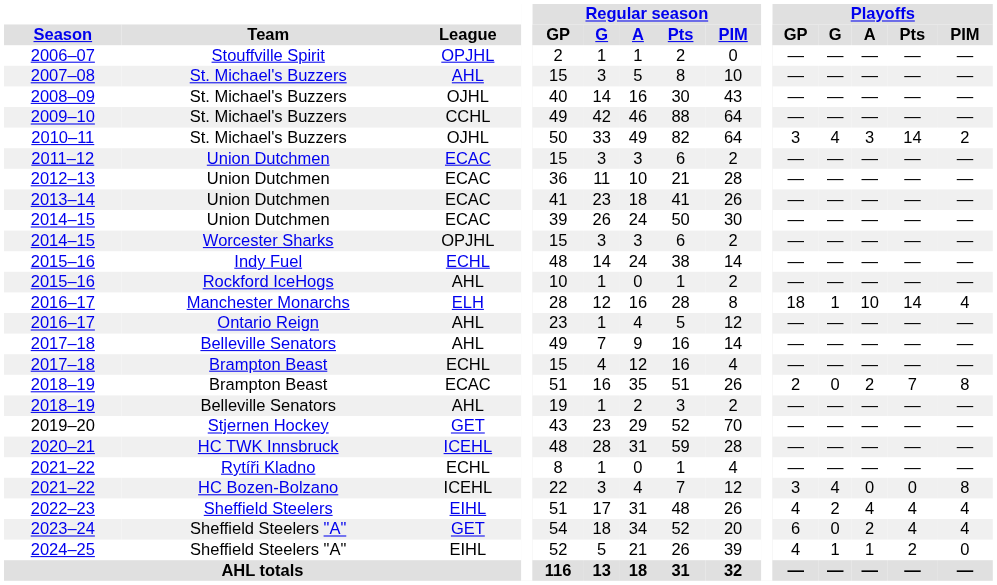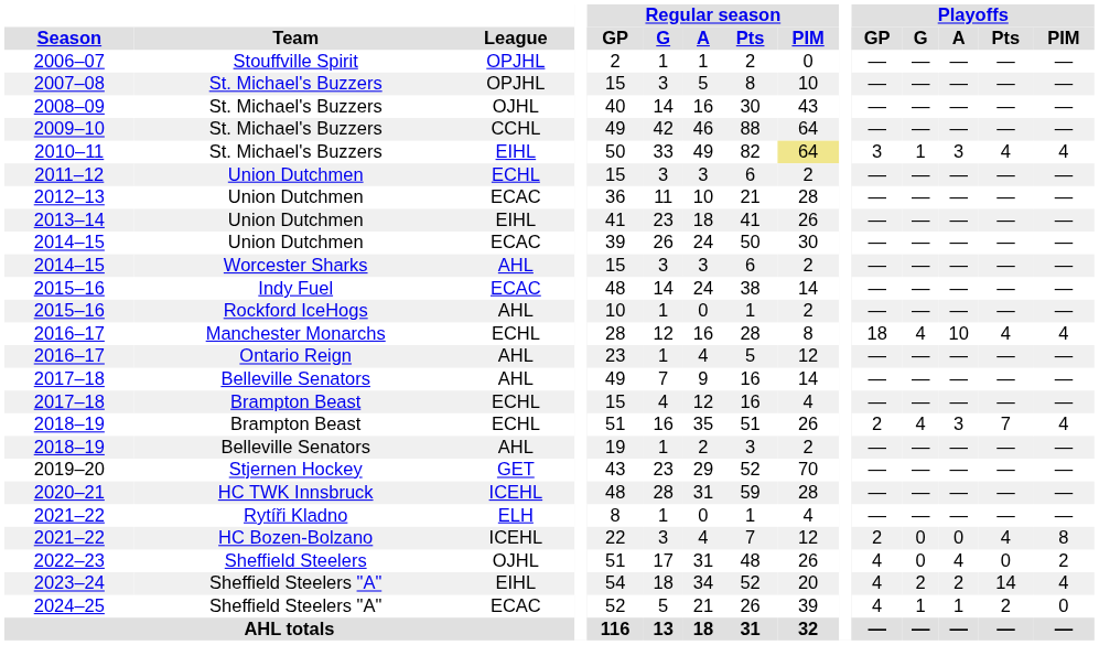 <table border="0" cellpadding="1" cellspacing="0" style="text-align:center; width:60em;">
 <tr style="background:#e0e0e0;">
 <th colspan="3"  bgcolor="#ffffff"> </th>
 <th rowspan="102" bgcolor="#ffffff"> </th>
 <th colspan="5"><a href='#'>Regular season</a></th>
 <th rowspan="102" bgcolor="#ffffff"> </th>
 <th colspan="5"><a href='#'>Playoffs</a></th>
 </tr>
 <tr style="background:#e0e0e0;">
 <th><a href='#'>Season</a></th>
 <th>Team</th>
 <th>League</th>
 <th>GP</th>
 <th><a href='#'>G</a></th>
 <th><a href='#'>A</a></th>
 <th><a href='#'>Pts</a></th>
 <th><a href='#'>PIM</a></th>
 <th>GP</th>
 <th>G</th>
 <th>A</th>
 <th>Pts</th>
 <th>PIM</th>
 </tr>
 <tr>
 <td><a href='#'>2006–07</a></td>
 <td><a href='#'>Stouffville Spirit</a></td>
 <td><a href='#'>OPJHL</a></td>
 <td>2</td>
 <td>1</td>
 <td>1</td>
 <td>2</td>
 <td>0</td>
 <td>—</td>
 <td>—</td>
 <td>—</td>
 <td>—</td>
 <td>—</td>
 </tr>
 <tr bgcolor="#f0f0f0">
 <td><a href='#'>2007–08</a></td>
 <td><a href='#'>St. Michael's Buzzers</a></td>
-<td><a href='#'>AHL</a></td>
+<td>OPJHL</td>
 <td>15</td>
 <td>3</td>
 <td>5</td>
 <td>8</td>
 <td>10</td>
 <td>—</td>
 <td>—</td>
 <td>—</td>
 <td>—</td>
 <td>—</td>
 </tr>
 <tr>
 <td><a href='#'>2008–09</a></td>
 <td>St. Michael's Buzzers</td>
 <td>OJHL</td>
 <td>40</td>
 <td>14</td>
 <td>16</td>
 <td>30</td>
 <td>43</td>
 <td>—</td>
 <td>—</td>
 <td>—</td>
 <td>—</td>
 <td>—</td>
 </tr>
 <tr bgcolor="#f0f0f0">
 <td><a href='#'>2009–10</a></td>
 <td>St. Michael's Buzzers</td>
 <td>CCHL</td>
 <td>49</td>
 <td>42</td>
 <td>46</td>
 <td>88</td>
 <td>64</td>
 <td>—</td>
 <td>—</td>
 <td>—</td>
 <td>—</td>
 <td>—</td>
 </tr>
 <tr>
 <td><a href='#'>2010–11</a></td>
 <td>St. Michael's Buzzers</td>
-<td>OJHL</td>
+<td><a href='#'>EIHL</a></td>
 <td>50</td>
 <td>33</td>
 <td>49</td>
 <td>82</td>
-<td>64</td>
+<td style="background: khaki;">64</td>
+<td>3</td>
+<td>1</td>
 <td>3</td>
 <td>4</td>
-<td>3</td>
-<td>14</td>
-<td>2</td>
+<td>4</td>
 </tr>
 <tr bgcolor="#f0f0f0">
 <td><a href='#'>2011–12</a></td>
 <td><a href='#'>Union Dutchmen</a></td>
-<td><a href='#'>ECAC</a></td>
+<td><a href='#'>ECHL</a></td>
 <td>15</td>
 <td>3</td>
 <td>3</td>
 <td>6</td>
 <td>2</td>
 <td>—</td>
 <td>—</td>
 <td>—</td>
 <td>—</td>
 <td>—</td>
 </tr>
 <tr>
 <td><a href='#'>2012–13</a></td>
 <td>Union Dutchmen</td>
 <td>ECAC</td>
 <td>36</td>
 <td>11</td>
 <td>10</td>
 <td>21</td>
 <td>28</td>
 <td>—</td>
 <td>—</td>
 <td>—</td>
 <td>—</td>
 <td>—</td>
 </tr>
 <tr bgcolor="#f0f0f0">
 <td><a href='#'>2013–14</a></td>
 <td>Union Dutchmen</td>
-<td>ECAC</td>
+<td>EIHL</td>
 <td>41</td>
 <td>23</td>
 <td>18</td>
 <td>41</td>
 <td>26</td>
 <td>—</td>
 <td>—</td>
 <td>—</td>
 <td>—</td>
 <td>—</td>
 </tr>
 <tr>
 <td><a href='#'>2014–15</a></td>
 <td>Union Dutchmen</td>
 <td>ECAC</td>
 <td>39</td>
 <td>26</td>
 <td>24</td>
 <td>50</td>
 <td>30</td>
 <td>—</td>
 <td>—</td>
 <td>—</td>
 <td>—</td>
 <td>—</td>
 </tr>
 <tr bgcolor="#f0f0f0">
 <td><a href='#'>2014–15</a></td>
 <td><a href='#'>Worcester Sharks</a></td>
-<td>OPJHL</td>
+<td><a href='#'>AHL</a></td>
 <td>15</td>
 <td>3</td>
 <td>3</td>
 <td>6</td>
 <td>2</td>
 <td>—</td>
 <td>—</td>
 <td>—</td>
 <td>—</td>
 <td>—</td>
 </tr>
 <tr>
 <td><a href='#'>2015–16</a></td>
 <td><a href='#'>Indy Fuel</a></td>
-<td><a href='#'>ECHL</a></td>
+<td><a href='#'>ECAC</a></td>
 <td>48</td>
 <td>14</td>
 <td>24</td>
 <td>38</td>
 <td>14</td>
 <td>—</td>
 <td>—</td>
 <td>—</td>
 <td>—</td>
 <td>—</td>
 </tr>
 <tr bgcolor="#f0f0f0">
 <td><a href='#'>2015–16</a></td>
 <td><a href='#'>Rockford IceHogs</a></td>
 <td>AHL</td>
 <td>10</td>
 <td>1</td>
 <td>0</td>
 <td>1</td>
 <td>2</td>
 <td>—</td>
 <td>—</td>
 <td>—</td>
 <td>—</td>
 <td>—</td>
 </tr>
 <tr>
 <td><a href='#'>2016–17</a></td>
 <td><a href='#'>Manchester Monarchs</a></td>
-<td><a href='#'>ELH</a></td>
+<td>ECHL</td>
 <td>28</td>
 <td>12</td>
 <td>16</td>
 <td>28</td>
 <td>8</td>
 <td>18</td>
-<td>1</td>
+<td>4</td>
 <td>10</td>
-<td>14</td>
+<td>4</td>
 <td>4</td>
 </tr>
 <tr bgcolor="#f0f0f0">
 <td><a href='#'>2016–17</a></td>
 <td><a href='#'>Ontario Reign</a></td>
 <td>AHL</td>
 <td>23</td>
 <td>1</td>
 <td>4</td>
 <td>5</td>
 <td>12</td>
 <td>—</td>
 <td>—</td>
 <td>—</td>
 <td>—</td>
 <td>—</td>
 </tr>
 <tr>
 <td><a href='#'>2017–18</a></td>
 <td><a href='#'>Belleville Senators</a></td>
 <td>AHL</td>
 <td>49</td>
 <td>7</td>
 <td>9</td>
 <td>16</td>
 <td>14</td>
 <td>—</td>
 <td>—</td>
 <td>—</td>
 <td>—</td>
 <td>—</td>
 </tr>
 <tr bgcolor="#f0f0f0">
 <td><a href='#'>2017–18</a></td>
 <td><a href='#'>Brampton Beast</a></td>
 <td>ECHL</td>
 <td>15</td>
 <td>4</td>
 <td>12</td>
 <td>16</td>
 <td>4</td>
 <td>—</td>
 <td>—</td>
 <td>—</td>
 <td>—</td>
 <td>—</td>
 </tr>
 <tr>
 <td><a href='#'>2018–19</a></td>
 <td>Brampton Beast</td>
-<td>ECAC</td>
+<td>ECHL</td>
 <td>51</td>
 <td>16</td>
 <td>35</td>
 <td>51</td>
 <td>26</td>
 <td>2</td>
-<td>0</td>
-<td>2</td>
+<td>4</td>
+<td>3</td>
 <td>7</td>
-<td>8</td>
+<td>4</td>
 </tr>
 <tr bgcolor="#f0f0f0">
 <td><a href='#'>2018–19</a></td>
 <td>Belleville Senators</td>
 <td>AHL</td>
 <td>19</td>
 <td>1</td>
 <td>2</td>
 <td>3</td>
 <td>2</td>
 <td>—</td>
 <td>—</td>
 <td>—</td>
 <td>—</td>
 <td>—</td>
 </tr>
 <tr>
 <td>2019–20</td>
 <td><a href='#'>Stjernen Hockey</a></td>
 <td><a href='#'>GET</a></td>
 <td>43</td>
 <td>23</td>
 <td>29</td>
 <td>52</td>
 <td>70</td>
 <td>—</td>
 <td>—</td>
 <td>—</td>
 <td>—</td>
 <td>—</td>
 </tr>
 <tr bgcolor="#f0f0f0">
 <td><a href='#'>2020–21</a></td>
 <td><a href='#'>HC TWK Innsbruck</a></td>
 <td><a href='#'>ICEHL</a></td>
 <td>48</td>
 <td>28</td>
 <td>31</td>
 <td>59</td>
 <td>28</td>
 <td>—</td>
 <td>—</td>
 <td>—</td>
 <td>—</td>
 <td>—</td>
 </tr>
 <tr>
 <td><a href='#'>2021–22</a></td>
 <td><a href='#'>Rytíři Kladno</a></td>
-<td>ECHL</td>
+<td><a href='#'>ELH</a></td>
 <td>8</td>
 <td>1</td>
 <td>0</td>
 <td>1</td>
 <td>4</td>
 <td>—</td>
 <td>—</td>
 <td>—</td>
 <td>—</td>
 <td>—</td>
 </tr>
 <tr bgcolor="#f0f0f0">
 <td><a href='#'>2021–22</a></td>
 <td><a href='#'>HC Bozen-Bolzano</a></td>
 <td>ICEHL</td>
 <td>22</td>
 <td>3</td>
 <td>4</td>
 <td>7</td>
 <td>12</td>
-<td>3</td>
-<td>4</td>
+<td>2</td>
 <td>0</td>
 <td>0</td>
+<td>4</td>
 <td>8</td>
 </tr>
 <tr>
 <td><a href='#'>2022–23</a></td>
 <td><a href='#'>Sheffield Steelers</a></td>
-<td><a href='#'>EIHL</a></td>
+<td>OJHL</td>
 <td>51</td>
 <td>17</td>
 <td>31</td>
 <td>48</td>
 <td>26</td>
 <td>4</td>
+<td>0</td>
+<td>4</td>
+<td>0</td>
 <td>2</td>
-<td>4</td>
-<td>4</td>
-<td>4</td>
 </tr>
 <tr bgcolor="#f0f0f0">
 <td><a href='#'>2023–24</a></td>
 <td>Sheffield Steelers <a href='#'>"A"</a></td>
-<td><a href='#'>GET</a></td>
+<td>EIHL</td>
 <td>54</td>
 <td>18</td>
 <td>34</td>
 <td>52</td>
 <td>20</td>
-<td>6</td>
-<td>0</td>
+<td>4</td>
 <td>2</td>
-<td>4</td>
+<td>2</td>
+<td>14</td>
 <td>4</td>
 </tr>
 <tr>
 <td><a href='#'>2024–25</a></td>
 <td>Sheffield Steelers "A"</td>
-<td>EIHL</td>
+<td>ECAC</td>
 <td>52</td>
 <td>5</td>
 <td>21</td>
 <td>26</td>
 <td>39</td>
 <td>4</td>
 <td>1</td>
 <td>1</td>
 <td>2</td>
 <td>0</td>
 </tr>
 <tr ALIGN="center" bgcolor="#e0e0e0">
 <th colspan="3">AHL totals</th>
 <th>116</th>
 <th>13</th>
 <th>18</th>
 <th>31</th>
 <th>32</th>
 <th>—</th>
 <th>—</th>
 <th>—</th>
 <th>—</th>
 <th>—</th>
 </tr>
 </table>
